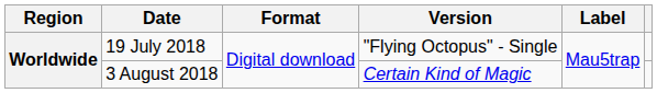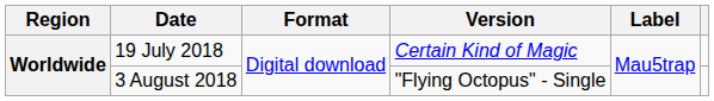 <table class="wikitable plainrowheaders">
 <tr>
 <th>Region</th>
 <th>Date</th>
 <th>Format</th>
 <th>Version</th>
 <th>Label</th>
 <th></th>
 </tr>
 <tr>
 <th scope="row" rowspan="2">Worldwide</th>
 <td>19 July 2018</td>
 <td rowspan="2"><a href='#'>Digital download</a></td>
-<td>"Flying Octopus" - Single</td>
+<td><em><a href='#'>Certain Kind of Magic</a></em></td>
 <td rowspan="2"><a href='#'>Mau5trap</a></td>
 <td></td>
 </tr>
 <tr>
 <td>3 August 2018</td>
-<td><em><a href='#'>Certain Kind of Magic</a></em></td>
+<td>"Flying Octopus" - Single</td>
 <td></td>
 </tr>
 </table>
